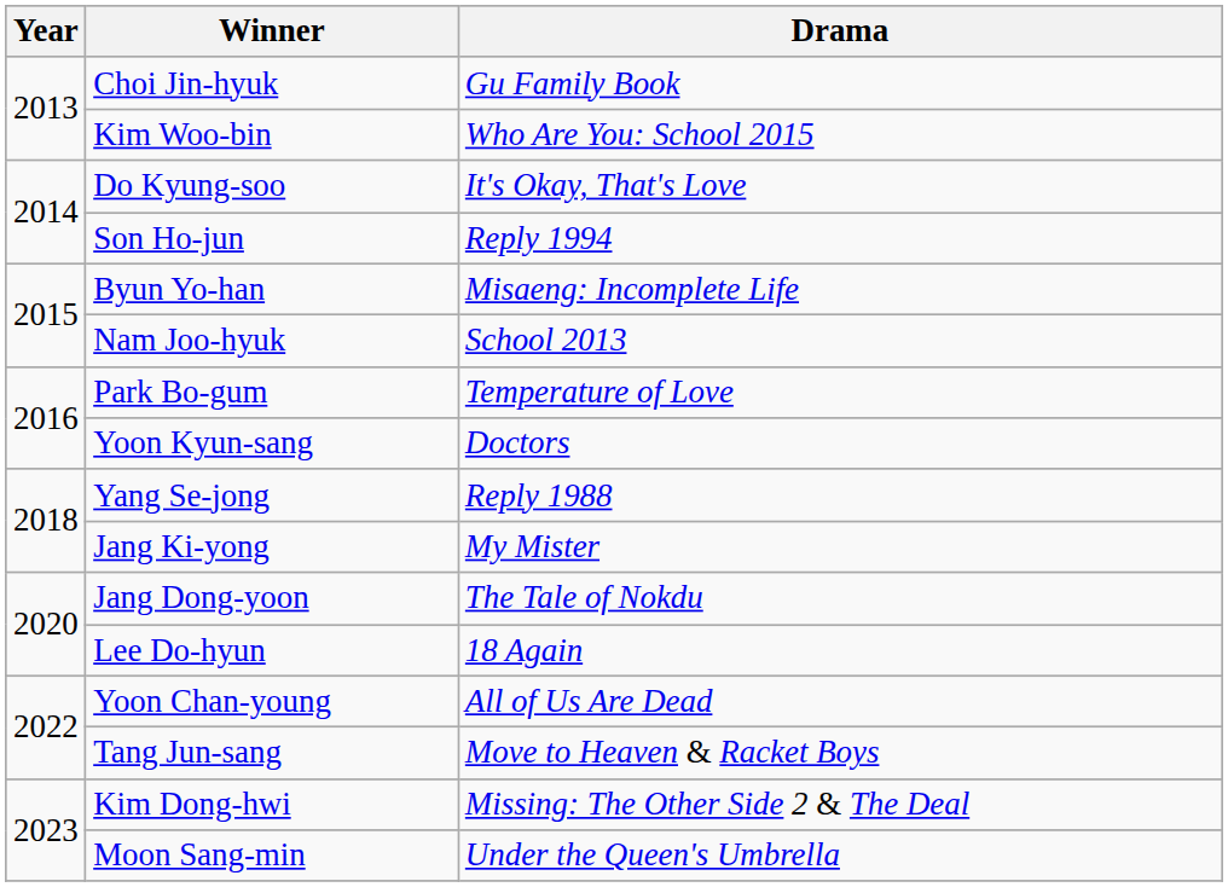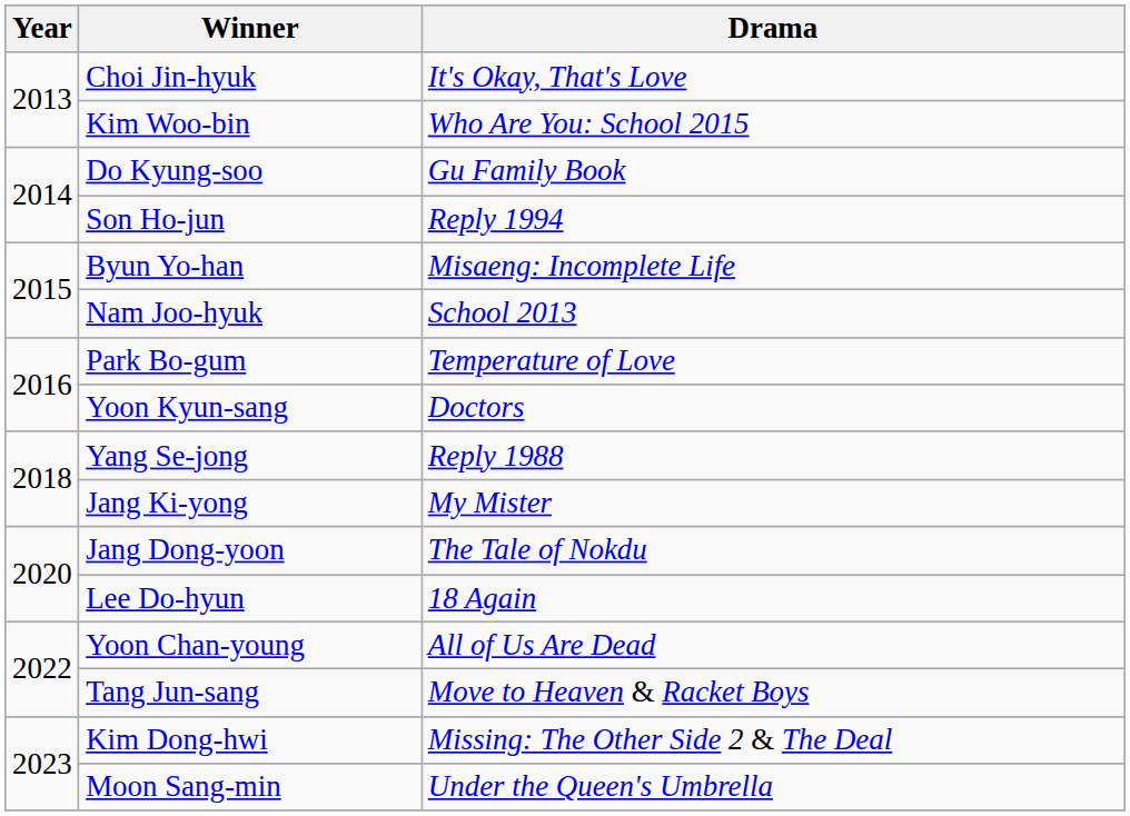 <table class="wikitable" style="width:600px">
 <tr>
 <th width=10>Year</th>
 <th>Winner</th>
 <th>Drama</th>
 </tr>
 <tr>
 <td rowspan=2>2013</td>
 <td><a href='#'>Choi Jin-hyuk</a></td>
-<td><em><a href='#'>Gu Family Book</a></em></td>
+<td><em><a href='#'>It's Okay, That's Love</a></em></td>
 </tr>
 <tr>
 <td><a href='#'>Kim Woo-bin</a></td>
 <td><em><a href='#'>Who Are You: School 2015</a></em></td>
 </tr>
 <tr>
 <td rowspan=2>2014</td>
 <td><a href='#'>Do Kyung-soo</a></td>
-<td><em><a href='#'>It's Okay, That's Love</a></em></td>
+<td><em><a href='#'>Gu Family Book</a></em></td>
 </tr>
 <tr>
 <td><a href='#'>Son Ho-jun</a></td>
 <td><em><a href='#'>Reply 1994</a></em></td>
 </tr>
 <tr>
 <td rowspan=2>2015</td>
 <td><a href='#'>Byun Yo-han</a></td>
 <td><em><a href='#'>Misaeng: Incomplete Life</a></em></td>
 </tr>
 <tr>
 <td><a href='#'>Nam Joo-hyuk</a></td>
 <td><em><a href='#'>School 2013</a></em></td>
 </tr>
 <tr>
 <td rowspan=2>2016</td>
 <td><a href='#'>Park Bo-gum</a></td>
 <td><em><a href='#'>Temperature of Love</a></em></td>
 </tr>
 <tr>
 <td><a href='#'>Yoon Kyun-sang</a></td>
 <td><em><a href='#'>Doctors</a></em></td>
 </tr>
 <tr>
 <td rowspan=2>2018</td>
 <td><a href='#'>Yang Se-jong</a></td>
 <td><em><a href='#'>Reply 1988</a></em></td>
 </tr>
 <tr>
 <td><a href='#'>Jang Ki-yong</a></td>
 <td><em><a href='#'>My Mister</a></em></td>
 </tr>
 <tr>
 <td rowspan=2>2020</td>
 <td><a href='#'>Jang Dong-yoon</a></td>
 <td><em><a href='#'>The Tale of Nokdu</a></em></td>
 </tr>
 <tr>
 <td><a href='#'>Lee Do-hyun</a></td>
 <td><em><a href='#'>18 Again</a></em></td>
 </tr>
 <tr>
 <td rowspan=2>2022</td>
 <td><a href='#'>Yoon Chan-young</a></td>
 <td><em><a href='#'>All of Us Are Dead</a></em></td>
 </tr>
 <tr>
 <td><a href='#'>Tang Jun-sang</a></td>
 <td><em><a href='#'>Move to Heaven</a></em> & <em><a href='#'>Racket Boys</a></em></td>
 </tr>
 <tr>
 <td rowspan="2">2023</td>
 <td><a href='#'>Kim Dong-hwi</a></td>
 <td><em><a href='#'>Missing: The Other Side</a> 2</em> & <em><a href='#'>The Deal</a></em></td>
 </tr>
 <tr>
 <td><a href='#'>Moon Sang-min</a></td>
 <td><em><a href='#'>Under the Queen's Umbrella</a></em></td>
 </tr>
 </table>
